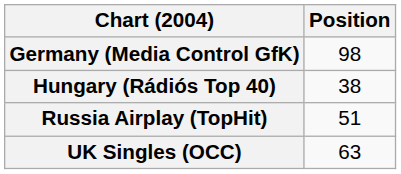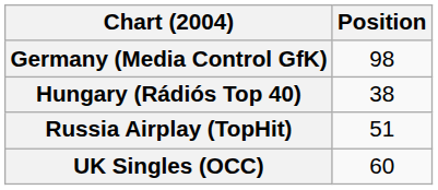 <table class="wikitable sortable plainrowheaders" style="text-align:center">
 <tr>
 <th>Chart (2004)</th>
 <th>Position</th>
 </tr>
 <tr>
 <th scope="row">Germany (Media Control GfK)</th>
 <td>98</td>
 </tr>
 <tr>
 <th scope="row">Hungary (Rádiós Top 40)</th>
 <td>38</td>
 </tr>
 <tr>
 <th scope="row">Russia Airplay (TopHit)</th>
 <td>51</td>
 </tr>
 <tr>
 <th scope="row">UK Singles (OCC)</th>
-<td>63</td>
+<td>60</td>
 </tr>
 </table>
